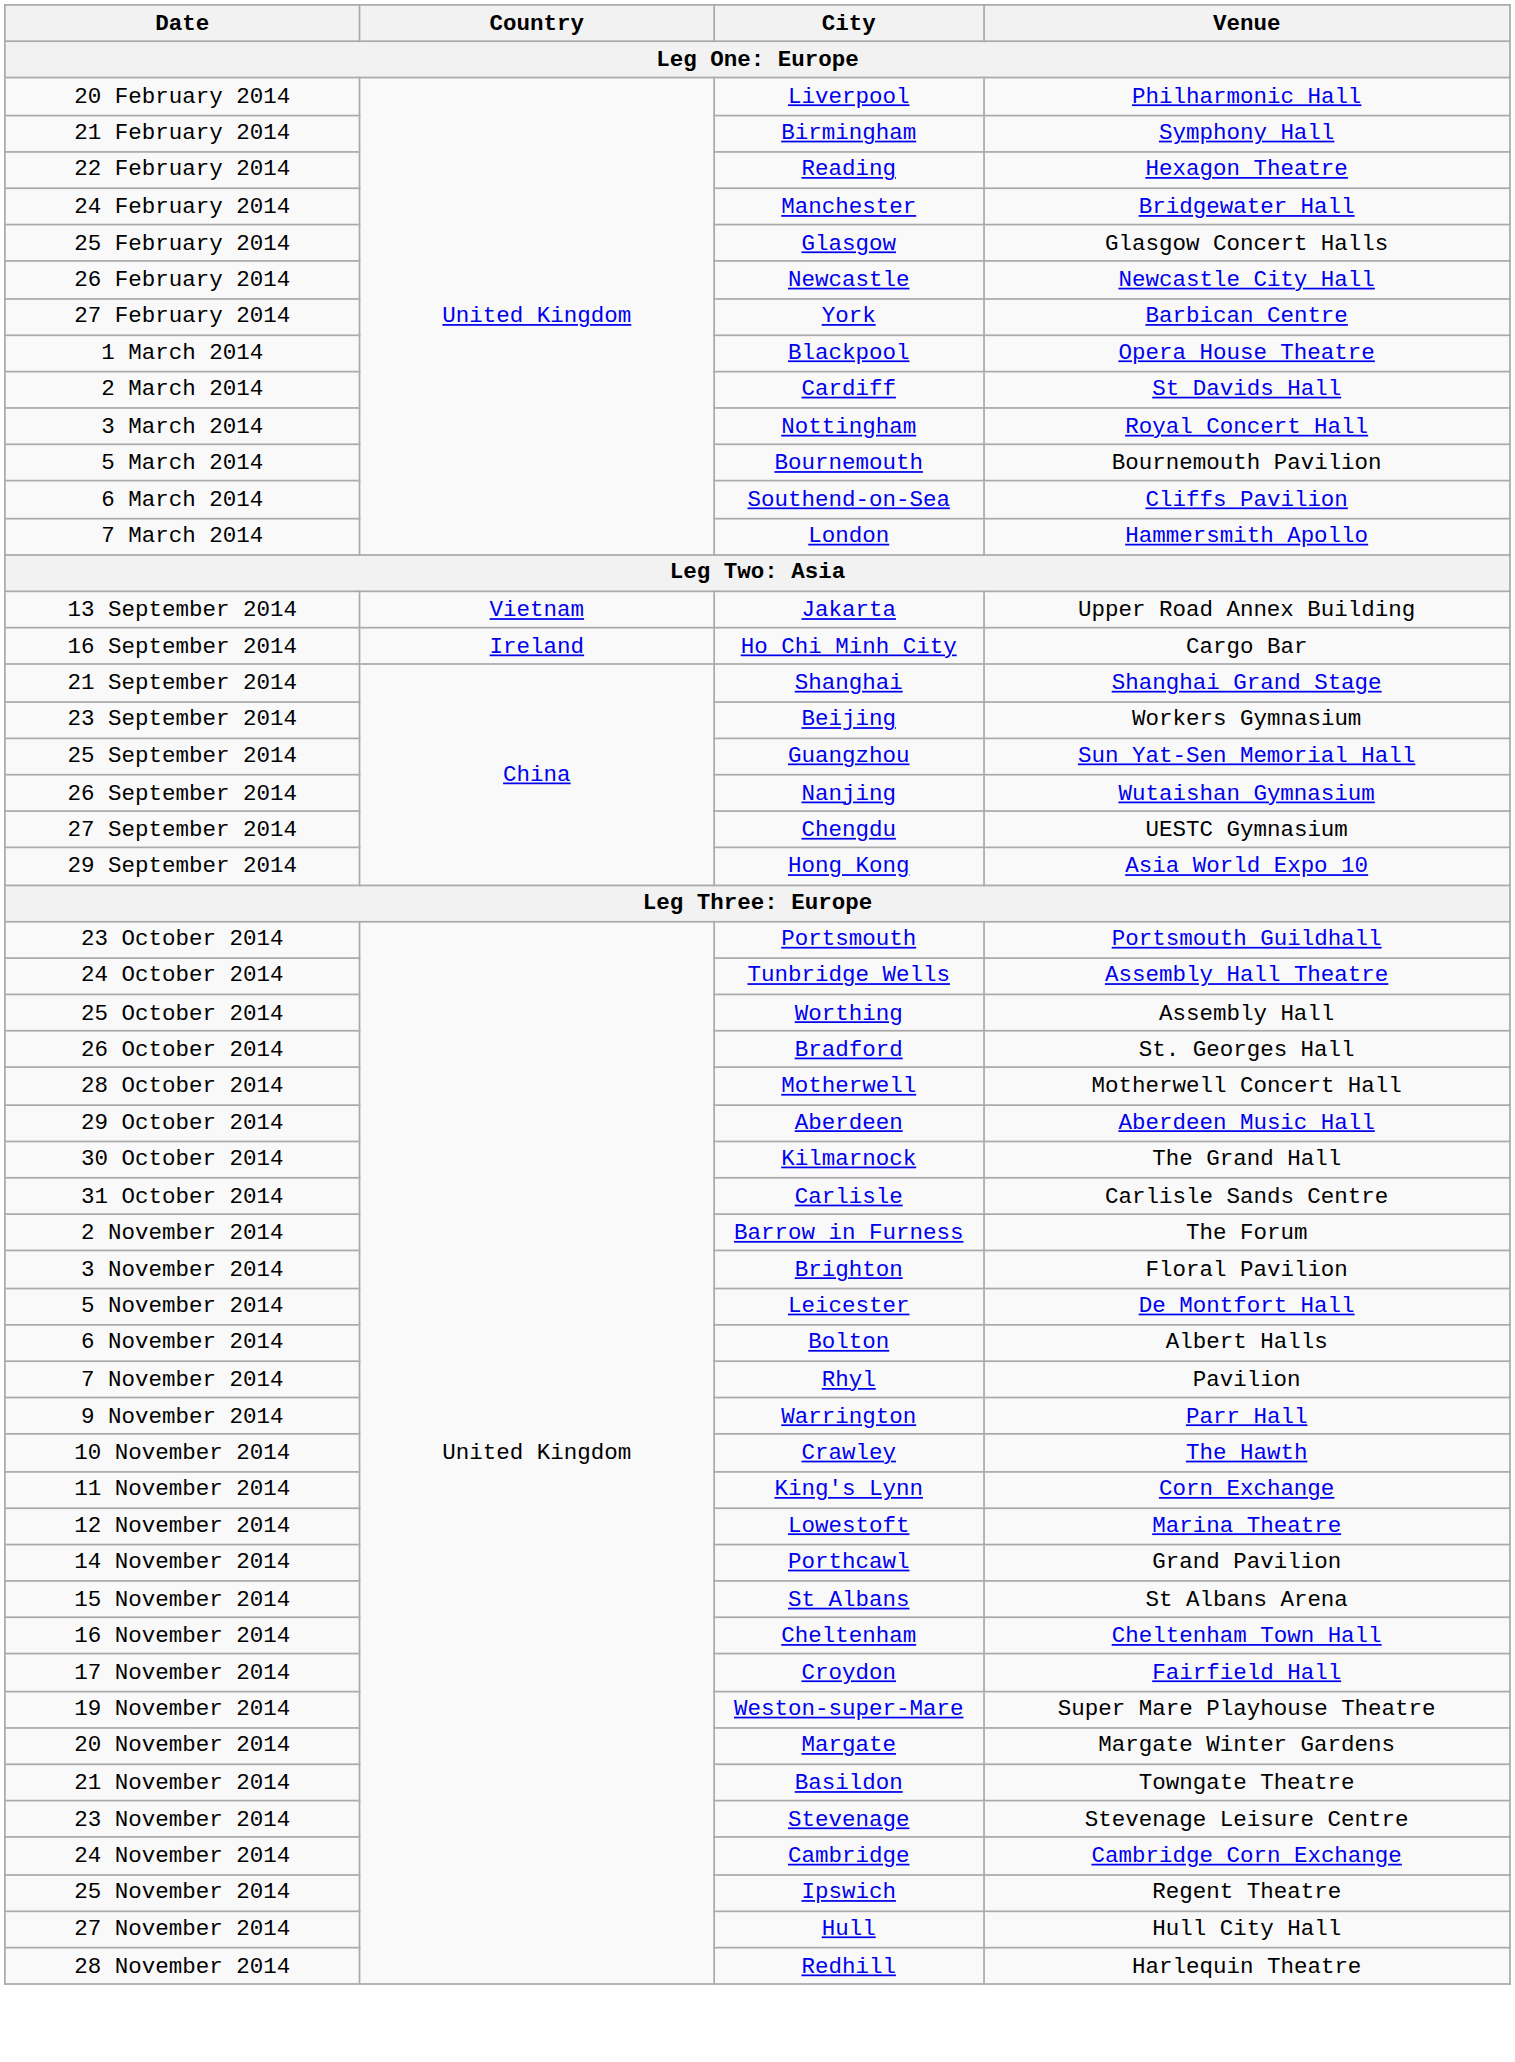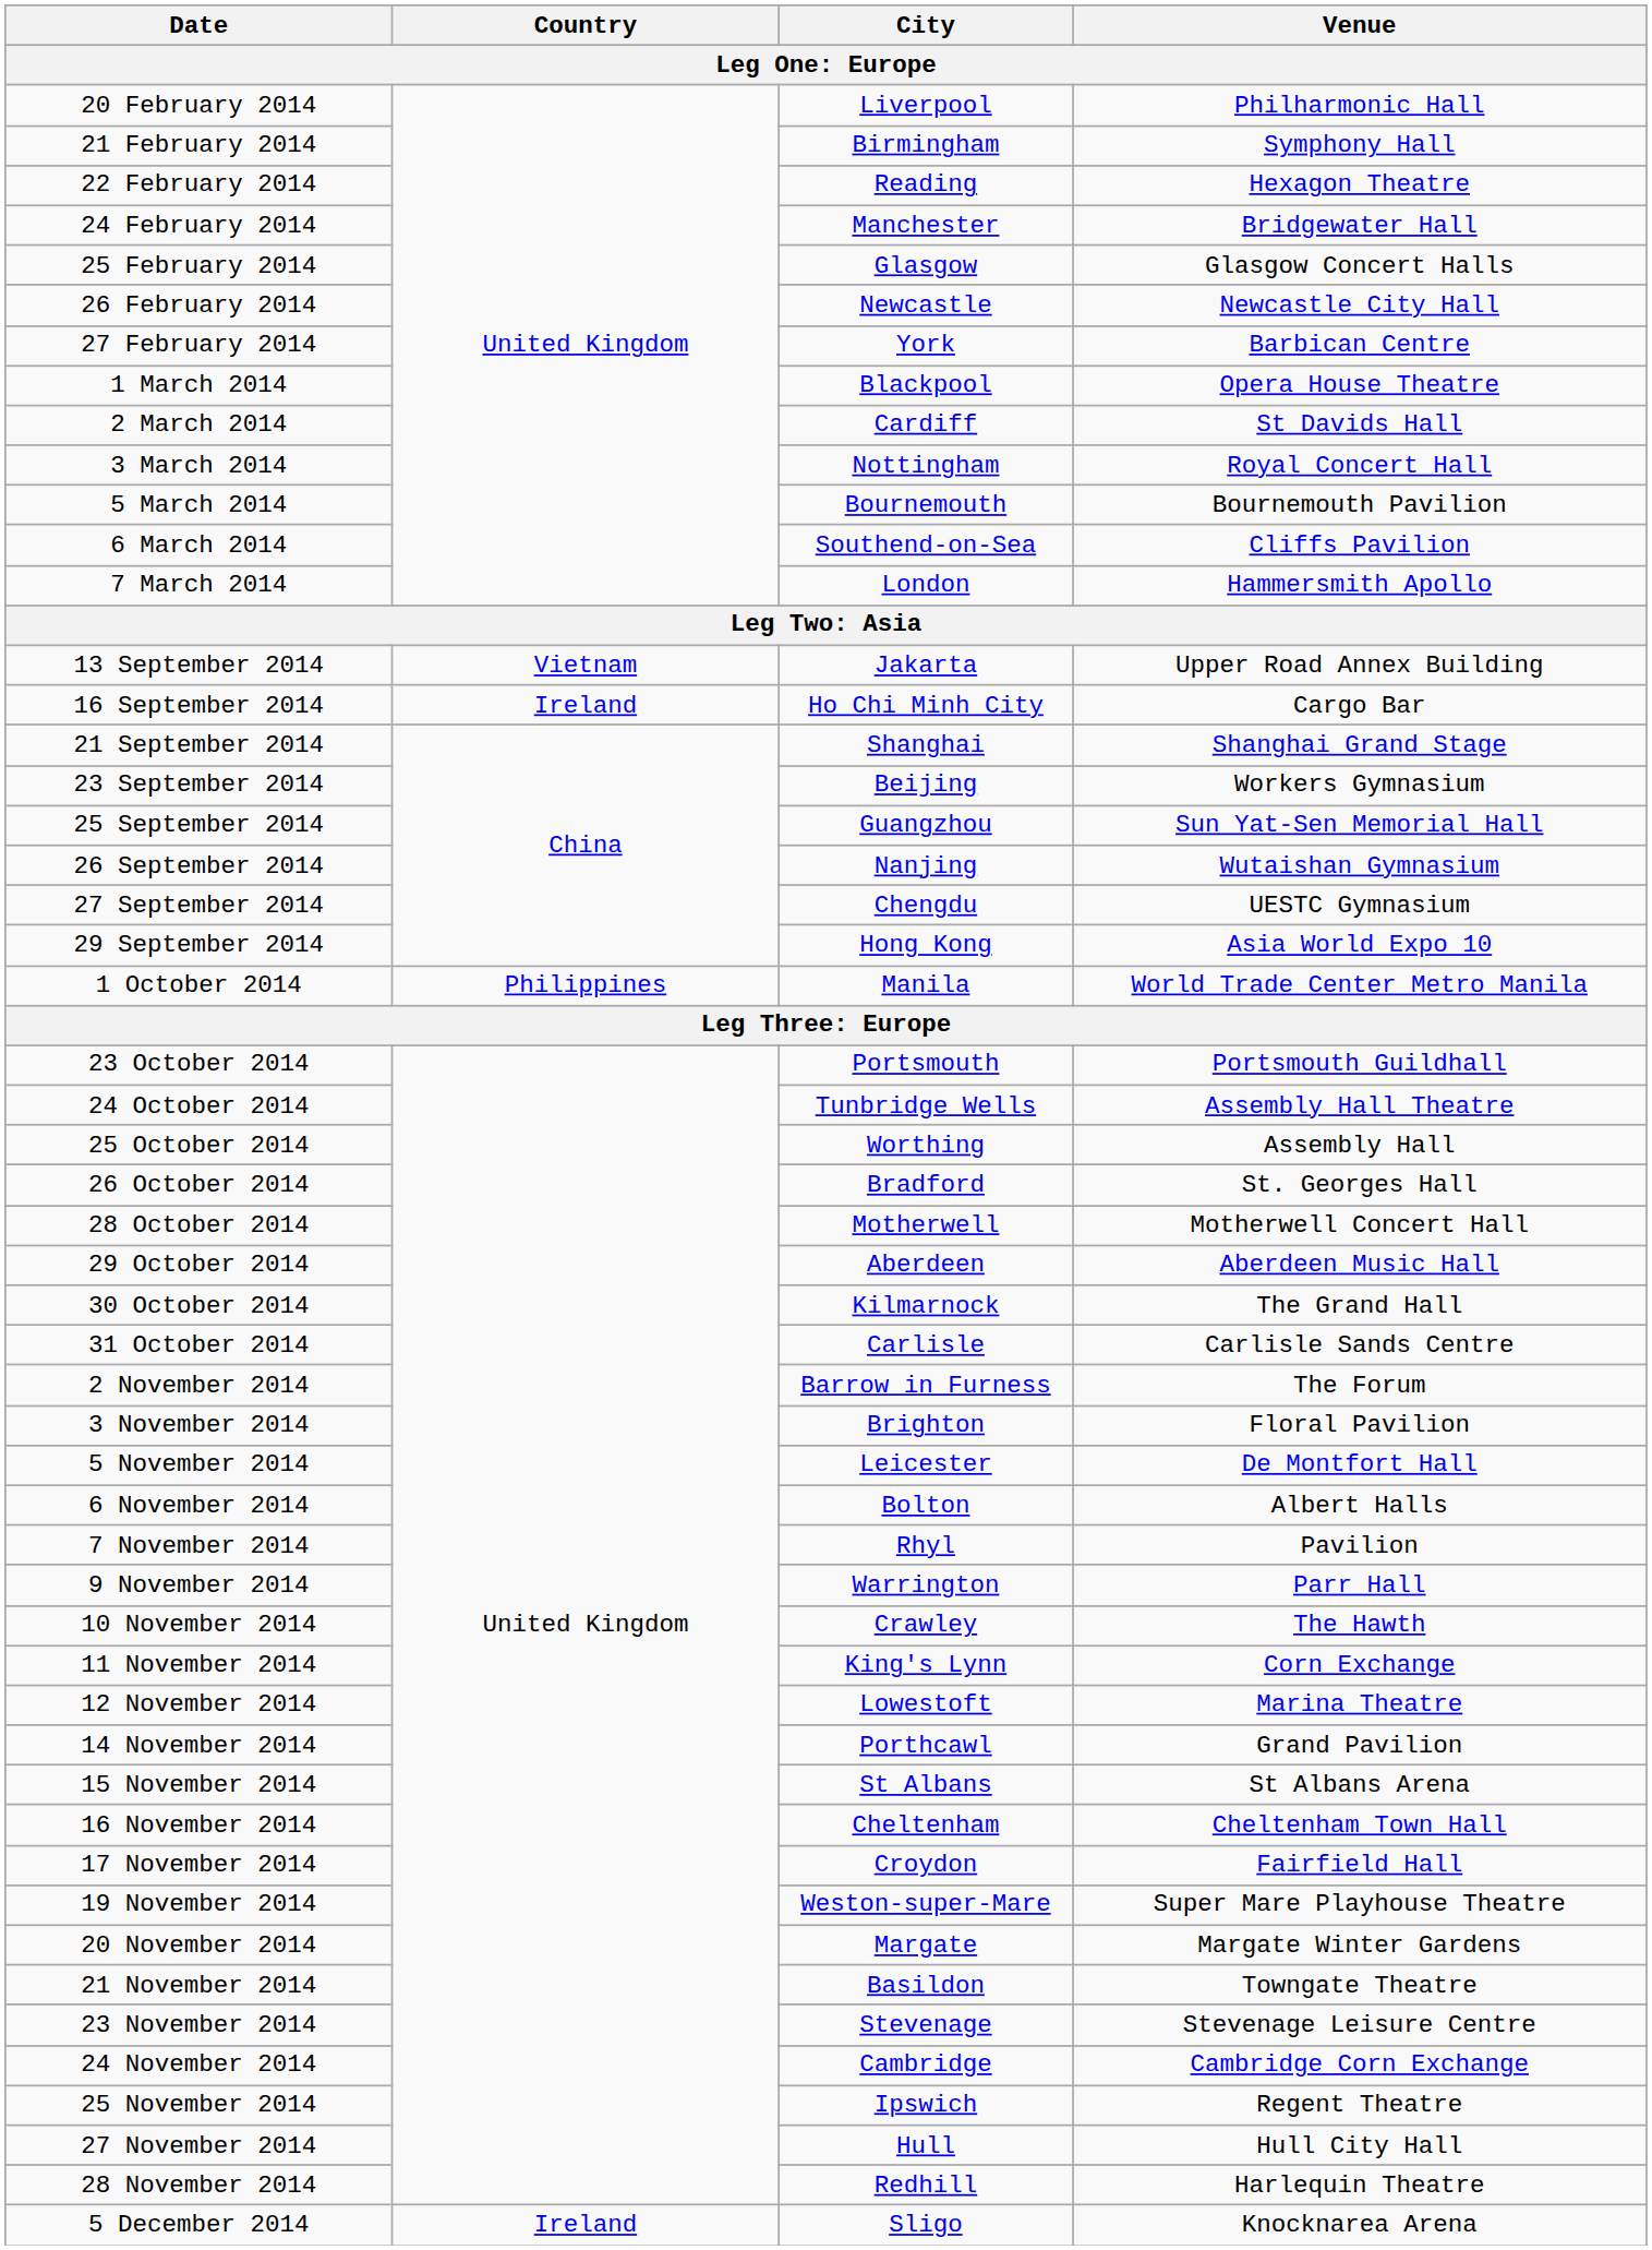 <table class="wikitable sortable" style="text-align:center;">
 <tr>
 <th style="width:200px;">Date</th>
 <th style="width:200px;">Country</th>
 <th style="width:150px;">City</th>
 <th style="width:300px;">Venue</th>
 </tr>
 <tr>
 <th colspan="4">Leg One: Europe</th>
 </tr>
 <tr>
 <td>20 February 2014</td>
 <td rowspan="13"><a href='#'>United Kingdom</a></td>
 <td><a href='#'>Liverpool</a></td>
 <td><a href='#'>Philharmonic Hall</a></td>
 </tr>
 <tr>
 <td>21 February 2014</td>
 <td><a href='#'>Birmingham</a></td>
 <td><a href='#'>Symphony Hall</a></td>
 </tr>
 <tr>
 <td>22 February 2014</td>
 <td><a href='#'>Reading</a></td>
 <td><a href='#'>Hexagon Theatre</a></td>
 </tr>
 <tr>
 <td>24 February 2014</td>
 <td><a href='#'>Manchester</a></td>
 <td><a href='#'>Bridgewater Hall</a></td>
 </tr>
 <tr>
 <td>25 February 2014</td>
 <td><a href='#'>Glasgow</a></td>
 <td>Glasgow Concert Halls</td>
 </tr>
 <tr>
 <td>26 February 2014</td>
 <td><a href='#'>Newcastle</a></td>
 <td><a href='#'>Newcastle City Hall</a></td>
 </tr>
 <tr>
 <td>27 February 2014</td>
 <td><a href='#'>York</a></td>
 <td><a href='#'>Barbican Centre</a></td>
 </tr>
 <tr>
 <td>1 March 2014</td>
 <td><a href='#'>Blackpool</a></td>
 <td><a href='#'>Opera House Theatre</a></td>
 </tr>
 <tr>
 <td>2 March 2014</td>
 <td><a href='#'>Cardiff</a></td>
 <td><a href='#'>St Davids Hall</a></td>
 </tr>
 <tr>
 <td>3 March 2014</td>
 <td><a href='#'>Nottingham</a></td>
 <td><a href='#'>Royal Concert Hall</a></td>
 </tr>
 <tr>
 <td>5 March 2014</td>
 <td><a href='#'>Bournemouth</a></td>
 <td>Bournemouth Pavilion</td>
 </tr>
 <tr>
 <td>6 March 2014</td>
 <td><a href='#'>Southend-on-Sea</a></td>
 <td><a href='#'>Cliffs Pavilion</a></td>
 </tr>
 <tr>
 <td>7 March 2014</td>
 <td><a href='#'>London</a></td>
 <td><a href='#'>Hammersmith Apollo</a></td>
 </tr>
 <tr>
 <th colspan="4">Leg Two: Asia</th>
 </tr>
 <tr>
 <td>13 September 2014</td>
 <td><a href='#'>Vietnam</a></td>
 <td><a href='#'>Jakarta</a></td>
 <td>Upper Road Annex Building</td>
 </tr>
 <tr>
 <td>16 September 2014</td>
 <td><a href='#'>Ireland</a></td>
 <td><a href='#'>Ho Chi Minh City</a></td>
 <td>Cargo Bar</td>
 </tr>
 <tr>
 <td>21 September 2014</td>
 <td rowspan="6"><a href='#'>China</a></td>
 <td><a href='#'>Shanghai</a></td>
 <td><a href='#'>Shanghai Grand Stage</a></td>
 </tr>
 <tr>
 <td>23 September 2014</td>
 <td><a href='#'>Beijing</a></td>
 <td>Workers Gymnasium</td>
 </tr>
 <tr>
 <td>25 September 2014</td>
 <td><a href='#'>Guangzhou</a></td>
 <td><a href='#'>Sun Yat-Sen Memorial Hall</a></td>
 </tr>
 <tr>
 <td>26 September 2014</td>
 <td><a href='#'>Nanjing</a></td>
 <td><a href='#'>Wutaishan Gymnasium</a></td>
 </tr>
 <tr>
 <td>27 September 2014</td>
 <td><a href='#'>Chengdu</a></td>
 <td>UESTC Gymnasium</td>
 </tr>
 <tr>
 <td>29 September 2014</td>
 <td><a href='#'>Hong Kong</a></td>
 <td><a href='#'>Asia World Expo 10</a></td>
+</tr>
+<tr>
+<td>1 October 2014</td>
+<td><a href='#'>Philippines</a></td>
+<td><a href='#'>Manila</a></td>
+<td><a href='#'>World Trade Center Metro Manila</a></td>
 </tr>
 <tr>
 <th colspan="4">Leg Three: Europe</th>
 </tr>
 <tr>
 <td>23 October 2014</td>
 <td rowspan="29">United Kingdom</td>
 <td><a href='#'>Portsmouth</a></td>
 <td><a href='#'>Portsmouth Guildhall</a></td>
 </tr>
 <tr>
 <td>24 October 2014</td>
 <td><a href='#'>Tunbridge Wells</a></td>
 <td><a href='#'>Assembly Hall Theatre</a></td>
 </tr>
 <tr>
 <td>25 October 2014</td>
 <td><a href='#'>Worthing</a></td>
 <td>Assembly Hall</td>
 </tr>
 <tr>
 <td>26 October 2014</td>
 <td><a href='#'>Bradford</a></td>
 <td>St. Georges Hall</td>
 </tr>
 <tr>
 <td>28 October 2014</td>
 <td><a href='#'>Motherwell</a></td>
 <td>Motherwell Concert Hall</td>
 </tr>
 <tr>
 <td>29 October 2014</td>
 <td><a href='#'>Aberdeen</a></td>
 <td><a href='#'>Aberdeen Music Hall</a></td>
 </tr>
 <tr>
 <td>30 October 2014</td>
 <td><a href='#'>Kilmarnock</a></td>
 <td>The Grand Hall</td>
 </tr>
 <tr>
 <td>31 October 2014</td>
 <td><a href='#'>Carlisle</a></td>
 <td>Carlisle Sands Centre</td>
 </tr>
 <tr>
 <td>2 November 2014</td>
 <td><a href='#'>Barrow in Furness</a></td>
 <td>The Forum</td>
 </tr>
 <tr>
 <td>3 November 2014</td>
 <td><a href='#'>Brighton</a></td>
 <td>Floral Pavilion</td>
 </tr>
 <tr>
 <td>5 November 2014</td>
 <td><a href='#'>Leicester</a></td>
 <td><a href='#'>De Montfort Hall</a></td>
 </tr>
 <tr>
 <td>6 November 2014</td>
 <td><a href='#'>Bolton</a></td>
 <td>Albert Halls</td>
 </tr>
 <tr>
 <td>7 November 2014</td>
 <td><a href='#'>Rhyl</a></td>
 <td>Pavilion</td>
 </tr>
 <tr>
 <td>9 November 2014</td>
 <td><a href='#'>Warrington</a></td>
 <td><a href='#'>Parr Hall</a></td>
 </tr>
 <tr>
 <td>10 November 2014</td>
 <td><a href='#'>Crawley</a></td>
 <td><a href='#'>The Hawth</a></td>
 </tr>
 <tr>
 <td>11 November 2014</td>
 <td><a href='#'>King's Lynn</a></td>
 <td><a href='#'>Corn Exchange</a></td>
 </tr>
 <tr>
 <td>12 November 2014</td>
 <td><a href='#'>Lowestoft</a></td>
 <td><a href='#'>Marina Theatre</a></td>
 </tr>
 <tr>
 <td>14 November 2014</td>
 <td><a href='#'>Porthcawl</a></td>
 <td>Grand Pavilion</td>
 </tr>
 <tr>
 <td>15 November 2014</td>
 <td><a href='#'>St Albans</a></td>
 <td>St Albans Arena</td>
 </tr>
 <tr>
 <td>16 November 2014</td>
 <td><a href='#'>Cheltenham</a></td>
 <td><a href='#'>Cheltenham Town Hall</a></td>
 </tr>
 <tr>
 <td>17 November 2014</td>
 <td><a href='#'>Croydon</a></td>
 <td><a href='#'>Fairfield Hall</a></td>
 </tr>
 <tr>
 <td>19 November 2014</td>
 <td><a href='#'>Weston-super-Mare</a></td>
 <td>Super Mare Playhouse Theatre</td>
 </tr>
 <tr>
 <td>20 November 2014</td>
 <td><a href='#'>Margate</a></td>
 <td>Margate Winter Gardens</td>
 </tr>
 <tr>
 <td>21 November 2014</td>
 <td><a href='#'>Basildon</a></td>
 <td>Towngate Theatre</td>
 </tr>
 <tr>
 <td>23 November 2014</td>
 <td><a href='#'>Stevenage</a></td>
 <td>Stevenage Leisure Centre</td>
 </tr>
 <tr>
 <td>24 November 2014</td>
 <td><a href='#'>Cambridge</a></td>
 <td><a href='#'>Cambridge Corn Exchange</a></td>
 </tr>
 <tr>
 <td>25 November 2014</td>
 <td><a href='#'>Ipswich</a></td>
 <td>Regent Theatre</td>
 </tr>
 <tr>
 <td>27 November 2014</td>
 <td><a href='#'>Hull</a></td>
 <td>Hull City Hall</td>
 </tr>
 <tr>
 <td>28 November 2014</td>
 <td><a href='#'>Redhill</a></td>
 <td>Harlequin Theatre</td>
 </tr>
+<tr>
+<td>5 December 2014</td>
+<td><a href='#'>Ireland</a></td>
+<td><a href='#'>Sligo</a></td>
+<td>Knocknarea Arena</td>
+</tr>
 </table>
